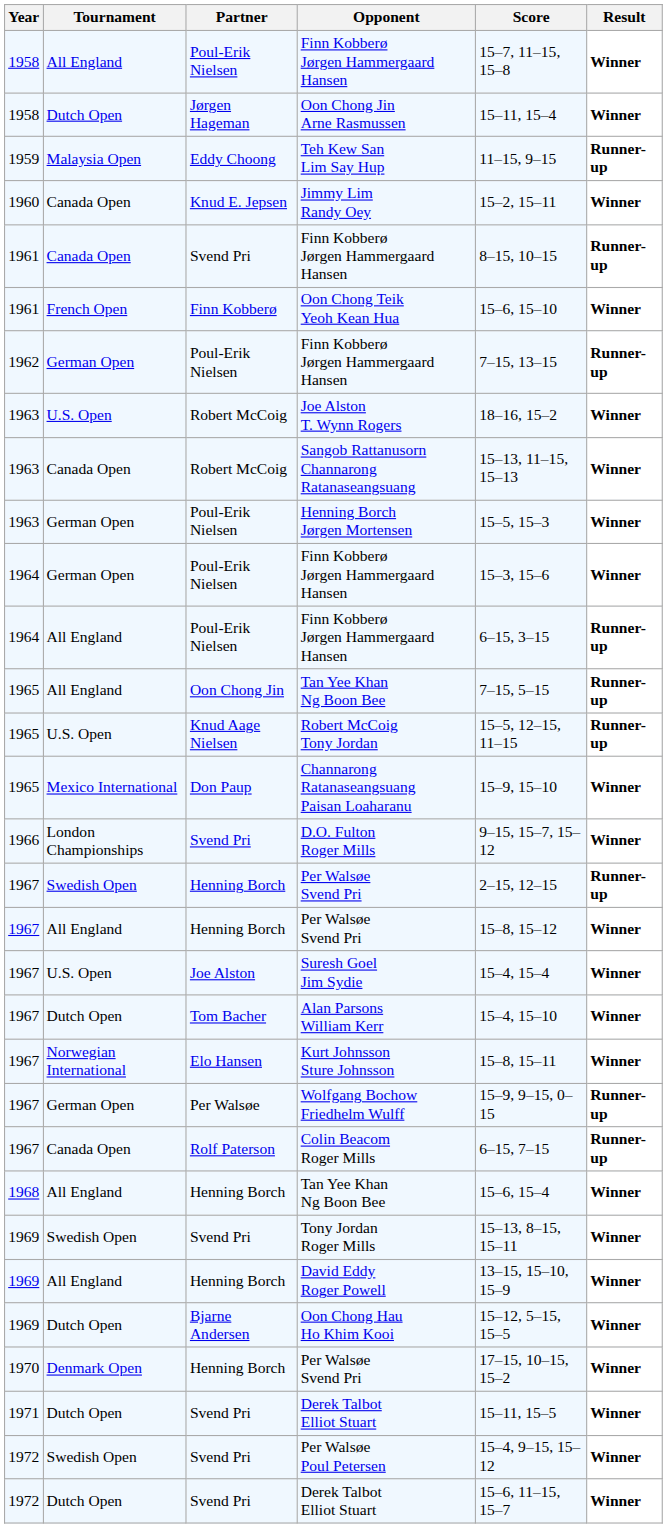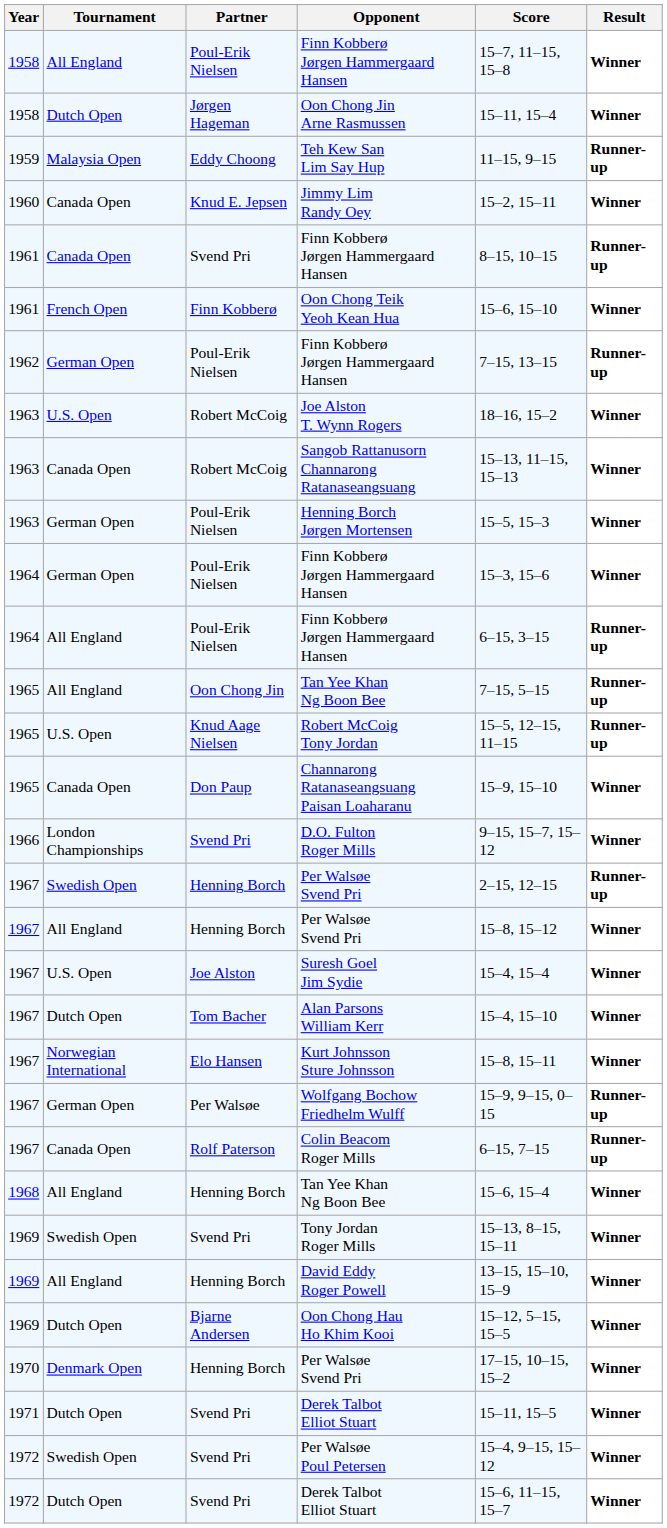 <table class="sortable wikitable" style="font-size: 90%;">
 <tr>
 <th>Year</th>
 <th>Tournament</th>
 <th>Partner</th>
 <th>Opponent</th>
 <th>Score</th>
 <th>Result</th>
 </tr>
 <tr style="background:#f0f8ff;">
 <td align="center"><a href='#'>1958</a></td>
 <td align="left"><a href='#'>All England</a></td>
 <td align="left"> <a href='#'>Poul-Erik Nielsen</a></td>
 <td align="left"> <a href='#'>Finn Kobberø</a><br> <a href='#'>Jørgen Hammergaard Hansen</a></td>
 <td align="left">15–7, 11–15, 15–8</td>
 <td style="text-align:left; background:white"> <strong>Winner</strong></td>
 </tr>
 <tr style="background:#f0f8ff;">
 <td align="center">1958</td>
 <td align="left"><a href='#'>Dutch Open</a></td>
 <td align="left"> <a href='#'>Jørgen Hageman</a></td>
 <td align="left"> <a href='#'>Oon Chong Jin</a><br> <a href='#'>Arne Rasmussen</a></td>
 <td align="left">15–11, 15–4</td>
 <td style="text-align:left; background:white"> <strong>Winner</strong></td>
 </tr>
 <tr style="background:#f0f8ff;">
 <td align="center">1959</td>
 <td align="left"><a href='#'>Malaysia Open</a></td>
 <td align="left"> <a href='#'>Eddy Choong</a></td>
 <td align="left"> <a href='#'>Teh Kew San</a><br> <a href='#'>Lim Say Hup</a></td>
 <td align="left">11–15, 9–15</td>
 <td style="text-align:left; background:white"> <strong>Runner-up</strong></td>
 </tr>
 <tr style="background:#f0f8ff;">
 <td align="center">1960</td>
 <td align="left">Canada Open</td>
 <td align="left"> <a href='#'>Knud E. Jepsen</a></td>
 <td align="left"> <a href='#'>Jimmy Lim</a><br> <a href='#'>Randy Oey</a></td>
 <td align="left">15–2, 15–11</td>
 <td style="text-align:left; background:white"> <strong>Winner</strong></td>
 </tr>
 <tr style="background:#f0f8ff;">
 <td align="center">1961</td>
 <td align="left"><a href='#'>Canada Open</a></td>
 <td align="left"> Svend Pri</td>
 <td align="left"> Finn Kobberø<br> Jørgen Hammergaard Hansen</td>
 <td align="left">8–15, 10–15</td>
 <td style="text-align:left; background:white"> <strong>Runner-up</strong></td>
 </tr>
 <tr style="background:#f0f8ff;">
 <td align="center">1961</td>
 <td align="left"><a href='#'>French Open</a></td>
 <td align="left"> <a href='#'>Finn Kobberø</a></td>
 <td align="left"> <a href='#'>Oon Chong Teik</a><br> <a href='#'>Yeoh Kean Hua</a></td>
 <td align="left">15–6, 15–10</td>
 <td style="text-align:left; background:white"> <strong>Winner</strong></td>
 </tr>
 <tr style="background:#f0f8ff;">
 <td align="center">1962</td>
 <td align="left"><a href='#'>German Open</a></td>
 <td align="left"> Poul-Erik Nielsen</td>
 <td align="left"> Finn Kobberø<br> Jørgen Hammergaard Hansen</td>
 <td align="left">7–15, 13–15</td>
 <td style="text-align:left; background:white"> <strong>Runner-up</strong></td>
 </tr>
 <tr style="background:#f0f8ff;">
 <td align="center">1963</td>
 <td align="left"><a href='#'>U.S. Open</a></td>
 <td align="left"> Robert McCoig</td>
 <td align="left"> <a href='#'>Joe Alston</a><br> <a href='#'>T. Wynn Rogers</a></td>
 <td align="left">18–16, 15–2</td>
 <td style="text-align:left; background:white"> <strong>Winner</strong></td>
 </tr>
 <tr style="background:#f0f8ff;">
 <td align="center">1963</td>
 <td align="left">Canada Open</td>
 <td align="left"> Robert McCoig</td>
 <td align="left"> <a href='#'>Sangob Rattanusorn</a><br> <a href='#'>Channarong Ratanaseangsuang</a></td>
 <td align="left">15–13, 11–15, 15–13</td>
 <td style="text-align:left; background:white"> <strong>Winner</strong></td>
 </tr>
 <tr style="background:#f0f8ff;">
 <td align="center">1963</td>
 <td align="left">German Open</td>
 <td align="left"> Poul-Erik Nielsen</td>
 <td align="left"> <a href='#'>Henning Borch</a><br> <a href='#'>Jørgen Mortensen</a></td>
 <td align="left">15–5, 15–3</td>
 <td style="text-align:left; background:white"> <strong>Winner</strong></td>
 </tr>
 <tr style="background:#f0f8ff;">
 <td align="center">1964</td>
 <td align="left">German Open</td>
 <td align="left"> Poul-Erik Nielsen</td>
 <td align="left"> Finn Kobberø<br> Jørgen Hammergaard Hansen</td>
 <td align="left">15–3, 15–6</td>
 <td style="text-align:left; background:white"> <strong>Winner</strong></td>
 </tr>
 <tr style="background:#f0f8ff;">
 <td align="center">1964</td>
 <td align="left">All England</td>
 <td align="left"> Poul-Erik Nielsen</td>
 <td align="left"> Finn Kobberø<br> Jørgen Hammergaard Hansen</td>
 <td align="left">6–15, 3–15</td>
 <td style="text-align:left; background:white"> <strong>Runner-up</strong></td>
 </tr>
 <tr style="background:#f0f8ff;">
 <td align="center">1965</td>
 <td align="left">All England</td>
 <td align="left"> <a href='#'>Oon Chong Jin</a></td>
 <td align="left"> <a href='#'>Tan Yee Khan</a><br> <a href='#'>Ng Boon Bee</a></td>
 <td align="left">7–15, 5–15</td>
 <td style="text-align:left; background:white"> <strong>Runner-up</strong></td>
 </tr>
 <tr style="background:#f0f8ff;">
 <td align="center">1965</td>
 <td align="left">U.S. Open</td>
 <td align="left"> <a href='#'>Knud Aage Nielsen</a></td>
 <td align="left"> <a href='#'>Robert McCoig</a><br> <a href='#'>Tony Jordan</a></td>
 <td align="left">15–5, 12–15, 11–15</td>
 <td style="text-align:left; background:white"> <strong>Runner-up</strong></td>
 </tr>
 <tr style="background:#f0f8ff;">
 <td align="center">1965</td>
-<td align="left"><a href='#'>Mexico International</a></td>
+<td align="left">Canada Open</td>
 <td align="left"> <a href='#'>Don Paup</a></td>
 <td align="left"> <a href='#'>Channarong Ratanaseangsuang</a><br> <a href='#'>Paisan Loaharanu</a></td>
 <td align="left">15–9, 15–10</td>
 <td style="text-align:left; background:white"> <strong>Winner</strong></td>
 </tr>
 <tr style="background:#f0f8ff;">
 <td align="center">1966</td>
 <td align="left">London Championships</td>
 <td align="left"> <a href='#'>Svend Pri</a></td>
 <td align="left"> <a href='#'>D.O. Fulton</a><br> <a href='#'>Roger Mills</a></td>
 <td align="left">9–15, 15–7, 15–12</td>
 <td style="text-align:left; background:white"> <strong>Winner</strong></td>
 </tr>
 <tr style="background:#f0f8ff;">
 <td align="center">1967</td>
 <td align="left"><a href='#'>Swedish Open</a></td>
 <td align="left"> <a href='#'>Henning Borch</a></td>
 <td align="left"> <a href='#'>Per Walsøe</a><br> <a href='#'>Svend Pri</a></td>
 <td align="left">2–15, 12–15</td>
 <td style="text-align:left; background:white"> <strong>Runner-up</strong></td>
 </tr>
 <tr style="background:#f0f8ff;">
 <td align="center"><a href='#'>1967</a></td>
 <td align="left">All England</td>
 <td align="left"> Henning Borch</td>
 <td align="left"> Per Walsøe<br> Svend Pri</td>
 <td align="left">15–8, 15–12</td>
 <td style="text-align:left; background:white"> <strong>Winner</strong></td>
 </tr>
 <tr style="background:#f0f8ff;">
 <td align="center">1967</td>
 <td align="left">U.S. Open</td>
 <td align="left"> <a href='#'>Joe Alston</a></td>
 <td align="left"> <a href='#'>Suresh Goel</a><br> <a href='#'>Jim Sydie</a></td>
 <td align="left">15–4, 15–4</td>
 <td style="text-align:left; background:white"> <strong>Winner</strong></td>
 </tr>
 <tr style="background:#f0f8ff;">
 <td align="center">1967</td>
 <td align="left">Dutch Open</td>
 <td align="left"> <a href='#'>Tom Bacher</a></td>
 <td align="left"> <a href='#'>Alan Parsons</a><br> <a href='#'>William Kerr</a></td>
 <td align="left">15–4, 15–10</td>
 <td style="text-align:left; background:white"> <strong>Winner</strong></td>
 </tr>
 <tr style="background:#f0f8ff;">
 <td align="center">1967</td>
 <td align="left"><a href='#'>Norwegian International</a></td>
 <td align="left"> <a href='#'>Elo Hansen</a></td>
 <td align="left"> <a href='#'>Kurt Johnsson</a><br> <a href='#'>Sture Johnsson</a></td>
 <td align="left">15–8, 15–11</td>
 <td style="text-align:left; background:white"> <strong>Winner</strong></td>
 </tr>
 <tr style="background:#f0f8ff;">
 <td align="center">1967</td>
 <td align="left">German Open</td>
 <td align="left"> Per Walsøe</td>
 <td align="left">  <a href='#'>Wolfgang Bochow</a><br>  <a href='#'>Friedhelm Wulff</a></td>
 <td align="left">15–9, 9–15, 0–15</td>
 <td style="text-align:left; background:white"> <strong>Runner-up</strong></td>
 </tr>
 <tr style="background:#f0f8ff;">
 <td align="center">1967</td>
 <td align="left">Canada Open</td>
 <td align="left"> <a href='#'>Rolf Paterson</a></td>
 <td align="left"> <a href='#'>Colin Beacom</a><br> Roger Mills</td>
 <td align="left">6–15, 7–15</td>
 <td style="text-align:left; background:white"> <strong>Runner-up</strong></td>
 </tr>
 <tr style="background:#f0f8ff;">
 <td align="center"><a href='#'>1968</a></td>
 <td align="left">All England</td>
 <td align="left"> Henning Borch</td>
 <td align="left"> Tan Yee Khan<br> Ng Boon Bee</td>
 <td align="left">15–6, 15–4</td>
 <td style="text-align:left; background:white"> <strong>Winner</strong></td>
 </tr>
 <tr style="background:#f0f8ff;">
 <td align="center">1969</td>
 <td align="left">Swedish Open</td>
 <td align="left"> Svend Pri</td>
 <td align="left"> Tony Jordan<br> Roger Mills</td>
 <td align="left">15–13, 8–15, 15–11</td>
 <td style="text-align:left; background:white"> <strong>Winner</strong></td>
 </tr>
 <tr style="background:#f0f8ff;">
 <td align="center"><a href='#'>1969</a></td>
 <td align="left">All England</td>
 <td align="left"> Henning Borch</td>
 <td align="left"> <a href='#'>David Eddy</a><br> <a href='#'>Roger Powell</a></td>
 <td align="left">13–15, 15–10, 15–9</td>
 <td style="text-align:left; background:white"> <strong>Winner</strong></td>
 </tr>
 <tr style="background:#f0f8ff;">
 <td align="center">1969</td>
 <td align="left">Dutch Open</td>
 <td align="left"> <a href='#'>Bjarne Andersen</a></td>
 <td align="left"> <a href='#'>Oon Chong Hau</a><br> <a href='#'>Ho Khim Kooi</a></td>
 <td align="left">15–12, 5–15, 15–5</td>
 <td style="text-align:left; background:white"> <strong>Winner</strong></td>
 </tr>
 <tr style="background:#f0f8ff;">
 <td align="center">1970</td>
 <td align="left"><a href='#'>Denmark Open</a></td>
 <td align="left"> Henning Borch</td>
 <td align="left"> Per Walsøe<br> Svend Pri</td>
 <td align="left">17–15, 10–15, 15–2</td>
 <td style="text-align:left; background:white"> <strong>Winner</strong></td>
 </tr>
 <tr style="background:#f0f8ff;">
 <td align="center">1971</td>
 <td align="left">Dutch Open</td>
 <td align="left"> Svend Pri</td>
 <td align="left"> <a href='#'>Derek Talbot</a><br> <a href='#'>Elliot Stuart</a></td>
 <td align="left">15–11, 15–5</td>
 <td style="text-align:left; background:white"> <strong>Winner</strong></td>
 </tr>
 <tr style="background:#f0f8ff;">
 <td align="center">1972</td>
 <td align="left">Swedish Open</td>
 <td align="left"> Svend Pri</td>
 <td align="left"> Per Walsøe<br> <a href='#'>Poul Petersen</a></td>
 <td align="left">15–4, 9–15, 15–12</td>
 <td style="text-align:left; background:white"> <strong>Winner</strong></td>
 </tr>
 <tr style="background:#f0f8ff;">
 <td align="center">1972</td>
 <td align="left">Dutch Open</td>
 <td align="left"> Svend Pri</td>
 <td align="left"> Derek Talbot<br> Elliot Stuart</td>
 <td align="left">15–6, 11–15, 15–7</td>
 <td style="text-align:left; background:white"> <strong>Winner</strong></td>
 </tr>
 </table>
